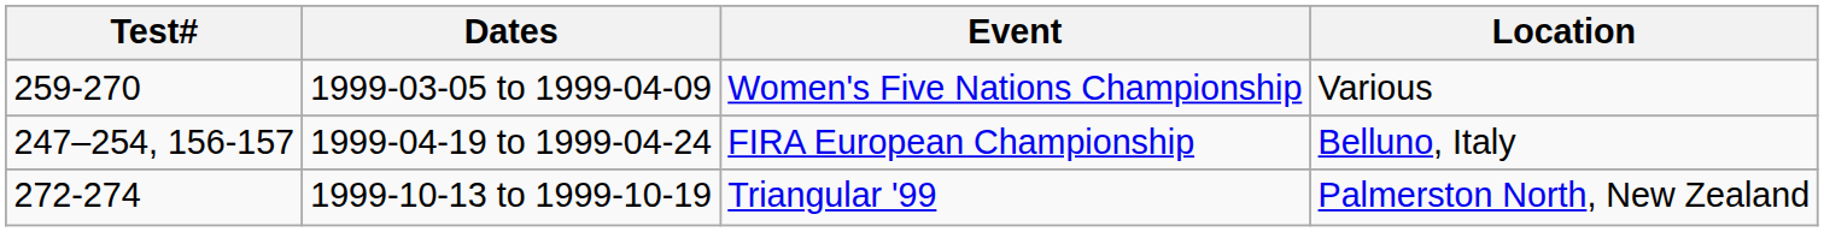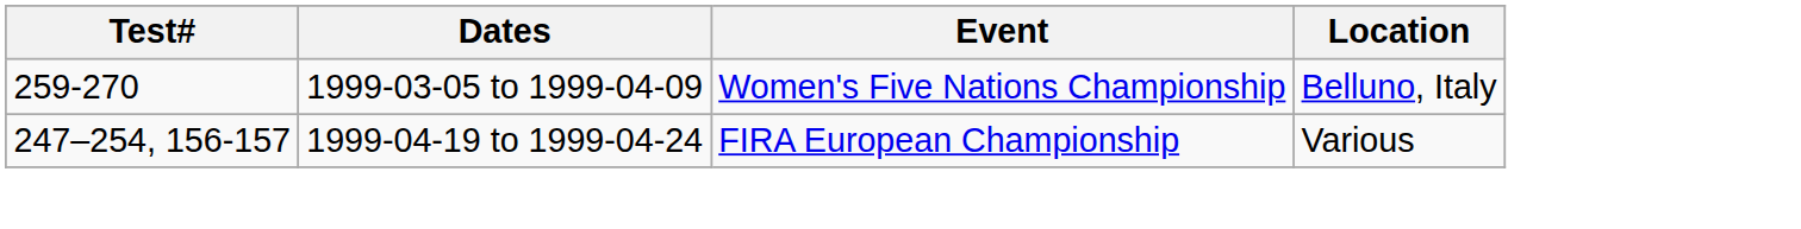 <table class="wikitable">
 <tr>
 <th>Test#</th>
 <th>Dates</th>
 <th>Event</th>
 <th>Location</th>
 </tr>
 <tr>
 <td>259-270</td>
 <td>1999-03-05 to 1999-04-09</td>
 <td><a href='#'>Women's Five Nations Championship</a></td>
-<td>Various</td>
+<td><a href='#'>Belluno</a>, Italy</td>
 </tr>
 <tr>
 <td>247–254, 156-157</td>
 <td>1999-04-19 to 1999-04-24</td>
 <td><a href='#'>FIRA European Championship</a></td>
-<td><a href='#'>Belluno</a>, Italy</td>
-</tr>
-<tr>
-<td>272-274</td>
-<td>1999-10-13 to 1999-10-19</td>
-<td><a href='#'>Triangular '99</a></td>
-<td><a href='#'>Palmerston North</a>, New Zealand</td>
+<td>Various</td>
 </tr>
 </table>
